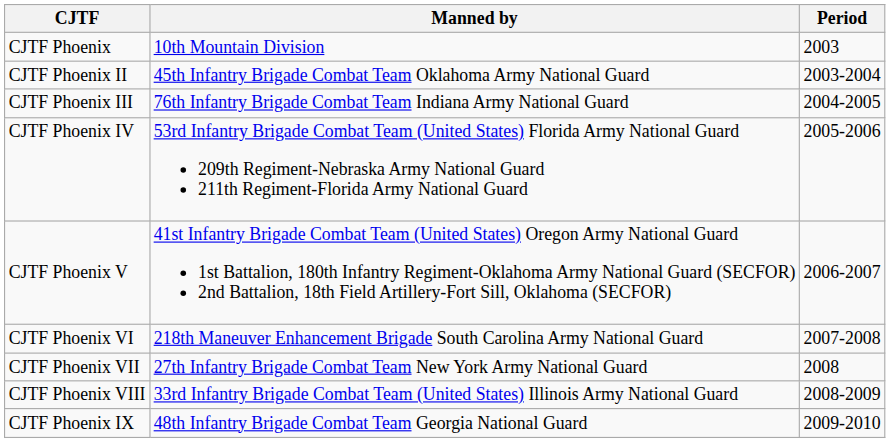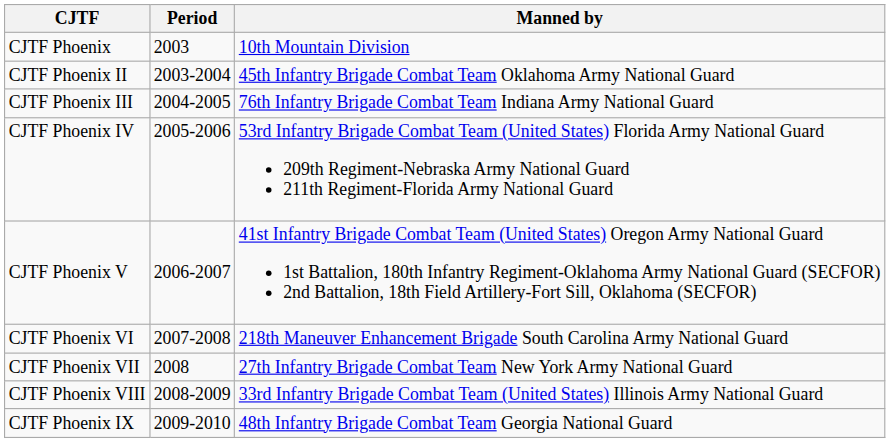 <table class=wikitable>
 <tr>
 <th>CJTF</th>
+<th>Period</th>
 <th>Manned by</th>
-<th>Period</th>
 </tr>
 <tr>
 <td>CJTF Phoenix</td>
+<td>2003</td>
 <td><a href='#'>10th Mountain Division</a></td>
-<td>2003</td>
 </tr>
 <tr>
 <td>CJTF Phoenix II</td>
+<td>2003-2004</td>
 <td><a href='#'>45th Infantry Brigade Combat Team</a> Oklahoma Army National Guard</td>
-<td>2003-2004</td>
 </tr>
 <tr>
 <td>CJTF Phoenix III</td>
+<td>2004-2005</td>
 <td><a href='#'>76th Infantry Brigade Combat Team</a> Indiana Army National Guard</td>
-<td>2004-2005</td>
 </tr>
 <tr valign=top>
 <td>CJTF Phoenix IV</td>
+<td>2005-2006</td>
 <td><a href='#'>53rd Infantry Brigade Combat Team (United States)</a> Florida Army National Guard<br><ul><li>209th Regiment-Nebraska Army National Guard</li><li>211th Regiment-Florida Army National Guard</li></ul></td>
-<td>2005-2006</td>
 </tr>
 <tr>
 <td>CJTF Phoenix V</td>
+<td>2006-2007</td>
 <td><a href='#'>41st Infantry Brigade Combat Team (United States)</a> Oregon Army National Guard<br><ul><li>1st Battalion, 180th Infantry Regiment-Oklahoma Army National Guard (SECFOR)</li><li>2nd Battalion, 18th Field Artillery-Fort Sill, Oklahoma (SECFOR)</li></ul></td>
-<td>2006-2007</td>
 </tr>
 <tr>
 <td>CJTF Phoenix VI</td>
+<td>2007-2008</td>
 <td><a href='#'>218th Maneuver Enhancement Brigade</a> South Carolina Army National Guard</td>
-<td>2007-2008</td>
 </tr>
 <tr>
 <td>CJTF Phoenix VII</td>
+<td>2008</td>
 <td><a href='#'>27th Infantry Brigade Combat Team</a> New York Army National Guard</td>
-<td>2008</td>
 </tr>
 <tr>
 <td>CJTF Phoenix VIII</td>
+<td>2008-2009</td>
 <td><a href='#'>33rd Infantry Brigade Combat Team (United States)</a> Illinois Army National Guard</td>
-<td>2008-2009</td>
 </tr>
 <tr>
 <td>CJTF Phoenix IX</td>
+<td>2009-2010</td>
 <td><a href='#'>48th Infantry Brigade Combat Team</a> Georgia National Guard</td>
-<td>2009-2010</td>
 </tr>
 </table>
